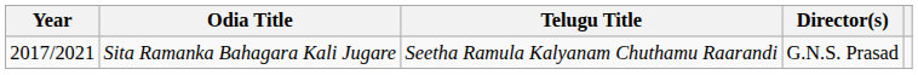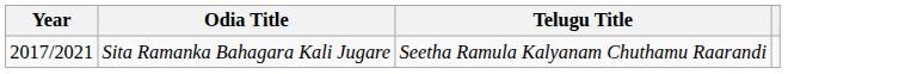 <table class="wikitable">
 <tr>
 <th>Year</th>
 <th>Odia Title</th>
 <th>Telugu Title</th>
-<th>Director(s)</th>
 <th class="unsortable"></th>
 </tr>
 <tr>
 <td>2017/2021</td>
 <td><em>Sita Ramanka Bahagara Kali Jugare</em></td>
 <td><em>Seetha Ramula Kalyanam Chuthamu Raarandi</em></td>
-<td>G.N.S. Prasad</td>
 <td style="text-align:center;"></td>
 </tr>
 </table>
